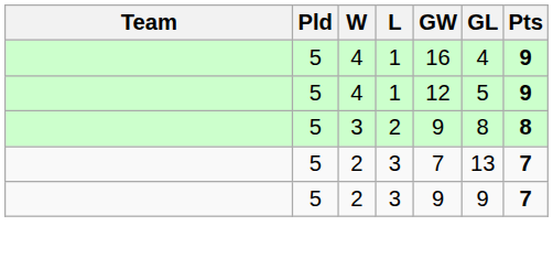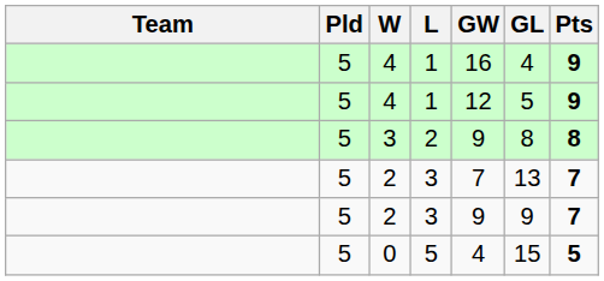 <table class="wikitable" style="text-align:center">
 <tr>
 <th width=200>Team</th>
 <th width=20>Pld</th>
 <th width=20>W</th>
 <th width=20>L</th>
 <th width=20>GW</th>
 <th width=20>GL</th>
 <th width=20>Pts</th>
 </tr>
 <tr bgcolor="ccffcc">
 <td style="text-align:left;"></td>
 <td>5</td>
 <td>4</td>
 <td>1</td>
 <td>16</td>
 <td>4</td>
 <td><strong>9</strong></td>
 </tr>
 <tr bgcolor="ccffcc">
 <td style="text-align:left;"></td>
 <td>5</td>
 <td>4</td>
 <td>1</td>
 <td>12</td>
 <td>5</td>
 <td><strong>9</strong></td>
 </tr>
 <tr bgcolor="ccffcc">
 <td style="text-align:left;"></td>
 <td>5</td>
 <td>3</td>
 <td>2</td>
 <td>9</td>
 <td>8</td>
 <td><strong>8</strong></td>
 </tr>
 <tr>
 <td style="text-align:left;"></td>
 <td>5</td>
 <td>2</td>
 <td>3</td>
 <td>7</td>
 <td>13</td>
 <td><strong>7</strong></td>
 </tr>
 <tr>
 <td style="text-align:left;"></td>
 <td>5</td>
 <td>2</td>
 <td>3</td>
 <td>9</td>
 <td>9</td>
 <td><strong>7</strong></td>
 </tr>
+<tr>
+<td style="text-align:left;"></td>
+<td>5</td>
+<td>0</td>
+<td>5</td>
+<td>4</td>
+<td>15</td>
+<td><strong>5</strong></td>
+</tr>
 </table>
